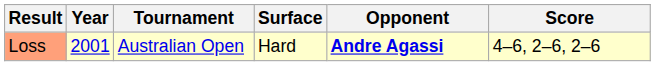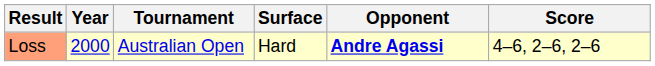 <table class="sortable wikitable">
 <tr>
 <th style="width:40px">Result</th>
 <th style="width:30px">Year</th>
 <th style="width:120px">Tournament</th>
 <th style="width:50px">Surface</th>
 <th style="width:140px">Opponent</th>
 <th style="width:140px" class="unsortable">Score</th>
 </tr>
 <tr bgcolor=FFFFCC>
 <td style="background:#ffa07a;">Loss</td>
-<td><a href='#'>2001</a></td>
+<td><a href='#'>2000</a></td>
 <td><a href='#'>Australian Open</a></td>
 <td>Hard</td>
 <td><strong> <a href='#'>Andre Agassi</a></strong></td>
 <td>4–6, 2–6, 2–6</td>
 </tr>
 </table>
